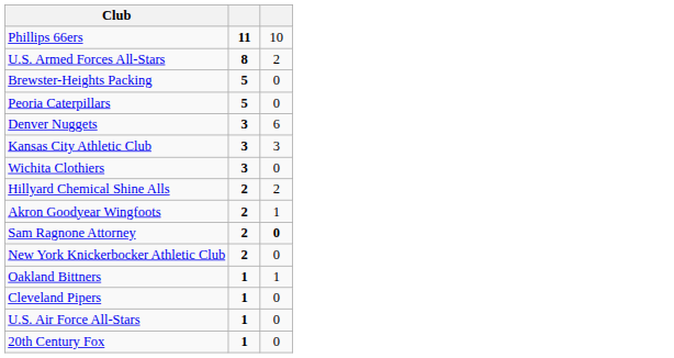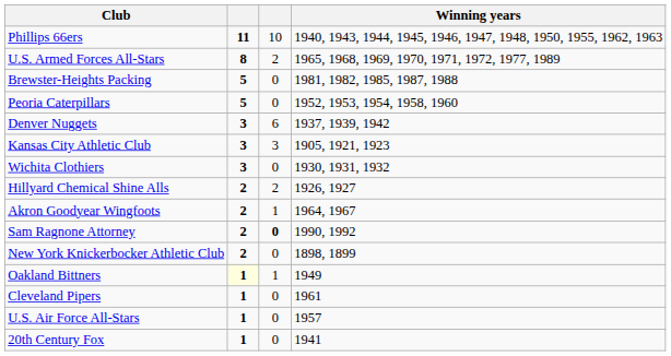 <table class="wikitable">
 <tr>
 <th>Club</th>
 <th width=30></th>
 <th width=30></th>
+<th>Winning years</th>
 </tr>
 <tr>
 <td><a href='#'>Phillips 66ers</a></td>
 <td align=center><strong>11</strong></td>
 <td align=center>10</td>
+<td>1940, 1943, 1944, 1945, 1946, 1947, 1948, 1950, 1955, 1962, 1963</td>
 </tr>
 <tr>
 <td><a href='#'>U.S. Armed Forces All-Stars</a></td>
 <td align=center><strong>8</strong></td>
 <td align=center>2</td>
+<td>1965, 1968, 1969, 1970, 1971, 1972, 1977, 1989</td>
 </tr>
 <tr>
 <td><a href='#'>Brewster-Heights Packing</a></td>
 <td align=center><strong>5</strong></td>
 <td align=center>0</td>
+<td>1981, 1982, 1985, 1987, 1988</td>
 </tr>
 <tr>
 <td><a href='#'>Peoria Caterpillars</a></td>
 <td align=center><strong>5</strong></td>
 <td align=center>0</td>
+<td>1952, 1953, 1954, 1958, 1960</td>
 </tr>
 <tr>
 <td><a href='#'>Denver Nuggets</a></td>
 <td align=center><strong>3</strong></td>
 <td align=center>6</td>
+<td>1937, 1939, 1942</td>
 </tr>
 <tr>
 <td><a href='#'>Kansas City Athletic Club</a></td>
 <td align=center><strong>3</strong></td>
 <td align=center>3</td>
+<td>1905, 1921, 1923</td>
 </tr>
 <tr>
 <td><a href='#'>Wichita Clothiers</a></td>
 <td align=center><strong>3</strong></td>
 <td align=center>0</td>
+<td>1930, 1931, 1932</td>
 </tr>
 <tr>
 <td><a href='#'>Hillyard Chemical Shine Alls</a></td>
 <td align=center><strong>2</strong></td>
 <td align=center>2</td>
+<td>1926, 1927</td>
 </tr>
 <tr>
 <td><a href='#'>Akron Goodyear Wingfoots</a></td>
 <td align=center><strong>2</strong></td>
 <td align=center>1</td>
+<td>1964, 1967</td>
 </tr>
 <tr>
 <td><a href='#'>Sam Ragnone Attorney</a></td>
 <td align=center><strong>2</strong></td>
 <td align=center><strong>0</strong></td>
+<td>1990, 1992</td>
 </tr>
 <tr>
 <td><a href='#'>New York Knickerbocker Athletic Club</a></td>
 <td align=center><strong>2</strong></td>
 <td align=center>0</td>
+<td>1898, 1899</td>
 </tr>
 <tr>
 <td><a href='#'>Oakland Bittners</a></td>
-<td align=center><strong>1</strong></td>
+<td align=center style="background: lightyellow;"><strong>1</strong></td>
 <td align=center>1</td>
+<td>1949</td>
 </tr>
 <tr>
 <td><a href='#'>Cleveland Pipers</a></td>
 <td align=center><strong>1</strong></td>
 <td align=center>0</td>
+<td>1961</td>
 </tr>
 <tr>
 <td><a href='#'>U.S. Air Force All-Stars</a></td>
 <td align=center><strong>1</strong></td>
 <td align=center>0</td>
+<td>1957</td>
 </tr>
 <tr>
 <td><a href='#'>20th Century Fox</a></td>
 <td align=center><strong>1</strong></td>
 <td align=center>0</td>
+<td>1941</td>
 </tr>
 </table>
